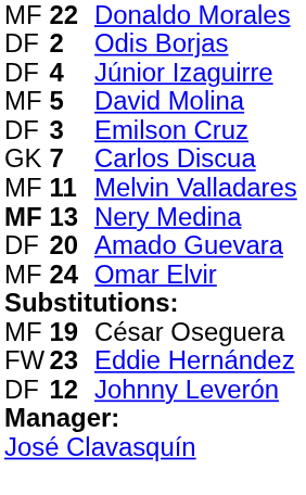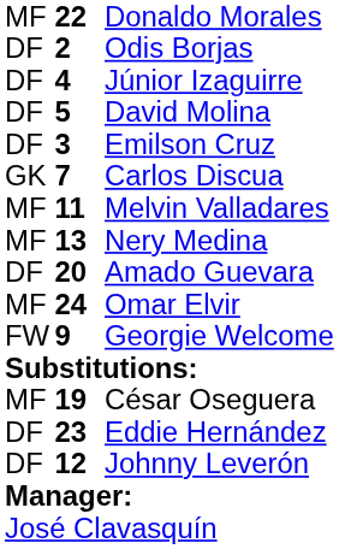 <table style = "font-size: 90%" cellspacing = "0" cellpadding = "0">
 <tr>
 <td colspan = 4></td>
 </tr>
 <tr>
 <th style="width:25px;"></th>
 <th style="width:25px;"></th>
 </tr>
 <tr>
 <td>MF</td>
 <td><strong>22</strong></td>
 <td> <a href='#'>Donaldo Morales</a></td>
 </tr>
 <tr>
 <td>DF</td>
 <td><strong>2</strong></td>
 <td> <a href='#'>Odis Borjas</a></td>
 </tr>
 <tr>
 <td>DF</td>
 <td><strong>4</strong></td>
 <td> <a href='#'>Júnior Izaguirre</a></td>
 </tr>
 <tr>
-<td>MF</td>
+<td>DF</td>
 <td><strong>5</strong></td>
 <td> <a href='#'>David Molina</a></td>
 </tr>
 <tr>
 <td>DF</td>
 <td><strong>3</strong></td>
 <td> <a href='#'>Emilson Cruz</a></td>
 <td></td>
 <td></td>
 </tr>
 <tr>
 <td>GK</td>
 <td><strong>7</strong></td>
 <td> <a href='#'>Carlos Discua</a></td>
 <td></td>
 <td></td>
 </tr>
 <tr>
 <td>MF</td>
 <td><strong>11</strong></td>
 <td> <a href='#'>Melvin Valladares</a></td>
 <td></td>
 <td></td>
 </tr>
 <tr>
-<td><strong>MF</strong></td>
+<td>MF</td>
 <td><strong>13</strong></td>
 <td> <a href='#'>Nery Medina</a></td>
 <td></td>
 <td></td>
 </tr>
 <tr>
 <td>DF</td>
 <td><strong>20</strong></td>
 <td> <a href='#'>Amado Guevara</a></td>
 </tr>
 <tr>
 <td>MF</td>
 <td><strong>24</strong></td>
 <td> <a href='#'>Omar Elvir</a></td>
 <td></td>
 <td></td>
 </tr>
 <tr>
+<td>FW</td>
+<td><strong>9</strong></td>
+<td> <a href='#'>Georgie Welcome</a></td>
+<td></td>
+<td></td>
+<td></td>
+<td></td>
+</tr>
+<tr>
 <td colspan = 3><strong>Substitutions:</strong></td>
 </tr>
 <tr>
 <td>MF</td>
 <td><strong>19</strong></td>
 <td> César Oseguera</td>
 <td></td>
 <td></td>
 </tr>
 <tr>
-<td>FW</td>
+<td>DF</td>
 <td><strong>23</strong></td>
 <td> <a href='#'>Eddie Hernández</a></td>
 <td></td>
 <td></td>
 </tr>
 <tr>
 <td>DF</td>
 <td><strong>12</strong></td>
 <td> <a href='#'>Johnny Leverón</a></td>
 <td></td>
 <td></td>
 </tr>
 <tr>
 <td colspan = 3><strong>Manager:</strong></td>
 </tr>
 <tr>
 <td colspan = 3> <a href='#'>José Clavasquín</a></td>
 </tr>
 </table>
